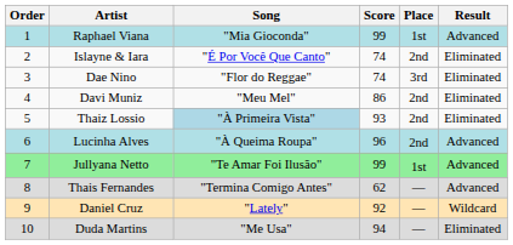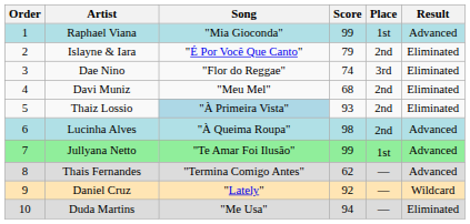 <table class="wikitable" style="text-align:center; width:70%;">
 <tr>
 <th scope="col" width="05%">Order</th>
 <th scope="col" width="22%">Artist</th>
 <th scope="col" width="33%">Song</th>
 <th scope="col" width="05%">Score</th>
 <th scope="col" width="05%">Place</th>
 <th scope="col" width="10%">Result</th>
 </tr>
 <tr bgcolor=B0E0E6>
 <td>1</td>
 <td>Raphael Viana</td>
 <td>"Mia Gioconda"</td>
 <td>99</td>
 <td>1st</td>
 <td>Advanced</td>
 </tr>
 <tr>
 <td>2</td>
 <td>Islayne & Iara</td>
 <td>"<a href='#'>É Por Você Que Canto</a>"</td>
-<td>74</td>
+<td>79</td>
 <td>2nd</td>
 <td>Eliminated</td>
 </tr>
 <tr>
 <td>3</td>
 <td>Dae Nino</td>
 <td>"Flor do Reggae"</td>
 <td>74</td>
 <td>3rd</td>
 <td>Eliminated</td>
 </tr>
 <tr>
 <td>4</td>
 <td>Davi Muniz</td>
 <td>"Meu Mel"</td>
-<td>86</td>
+<td>68</td>
 <td>2nd</td>
 <td>Eliminated</td>
 </tr>
 <tr>
 <td>5</td>
 <td>Thaiz Lossio</td>
 <td style="background: lightblue;">"À Primeira Vista"</td>
 <td>93</td>
 <td>2nd</td>
 <td>Eliminated</td>
 </tr>
 <tr bgcolor=B0E0E6>
 <td>6</td>
 <td>Lucinha Alves</td>
 <td>"À Queima Roupa"</td>
-<td>96</td>
+<td>98</td>
 <td>2nd<sup></sup></td>
 <td>Advanced</td>
 </tr>
 <tr bgcolor=90EE9B>
 <td>7</td>
 <td>Jullyana Netto</td>
 <td>"Te Amar Foi Ilusão"</td>
 <td>99</td>
 <td>1st<sup></sup></td>
 <td>Advanced</td>
 </tr>
 <tr bgcolor=DCDCDC>
 <td>8</td>
 <td>Thais Fernandes</td>
 <td>"Termina Comigo Antes"</td>
 <td>62</td>
 <td>—</td>
 <td>Advanced</td>
 </tr>
 <tr bgcolor=FFE5B4>
 <td>9</td>
 <td>Daniel Cruz</td>
 <td>"<a href='#'>Lately</a>"</td>
 <td>92</td>
 <td>—</td>
 <td>Wildcard</td>
 </tr>
 <tr bgcolor=DCDCDC>
 <td>10</td>
 <td>Duda Martins</td>
 <td>"Me Usa"</td>
 <td>94</td>
 <td>—</td>
 <td>Eliminated</td>
 </tr>
 </table>
